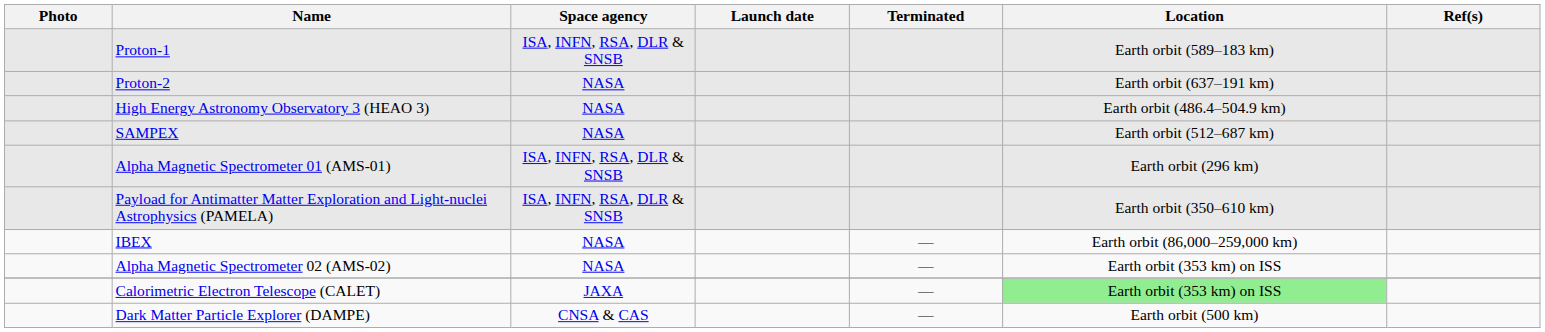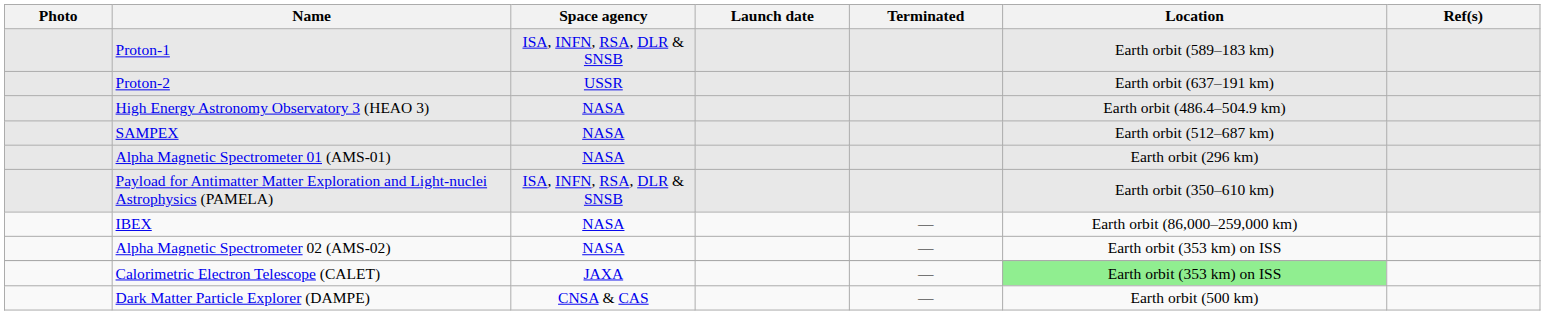 <table class="wikitable sortable sticky-header" style="width:100%; border:0; text-align:center;">
 <tr>
 <th style="width:7% min-width: 100px;" class="unsortable">Photo</th>
 <th style="width:26%;">Name</th>
 <th style="width:12%;">Space agency</th>
 <th style="width:10%;">Launch date</th>
 <th style="width:10%;">Terminated</th>
 <th style="width:25%;">Location</th>
 <th class="unsortable" style="width:10%;">Ref(s)</th>
 </tr>
 <tr style="background:#E8E8E8;">
 <td></td>
 <td align="left"><a href='#'>Proton-1</a></td>
 <td><a href='#'>ISA</a>, <a href='#'>INFN</a>, <a href='#'>RSA</a>, <a href='#'>DLR</a> & <a href='#'>SNSB</a></td>
 <td></td>
 <td></td>
 <td>Earth orbit (589–183 km)</td>
 <td></td>
 </tr>
 <tr style="background:#E8E8E8;">
 <td></td>
 <td align="left"><a href='#'>Proton-2</a></td>
-<td><a href='#'>NASA</a></td>
+<td><a href='#'>USSR</a></td>
 <td></td>
 <td></td>
 <td>Earth orbit (637–191 km)</td>
 <td></td>
 </tr>
 <tr style="background:#E8E8E8;">
 <td></td>
 <td align="left"><a href='#'>High Energy Astronomy Observatory 3</a> (HEAO 3)</td>
 <td><a href='#'>NASA</a></td>
 <td></td>
 <td></td>
 <td>Earth orbit (486.4–504.9 km)</td>
 <td></td>
 </tr>
 <tr style="background:#E8E8E8;">
 <td></td>
 <td style="text-align:left;"><a href='#'>SAMPEX</a></td>
 <td><a href='#'>NASA</a></td>
 <td></td>
 <td></td>
 <td>Earth orbit (512–687 km)</td>
 <td></td>
 </tr>
 <tr style="background:#E8E8E8;">
 <td></td>
 <td align=left><a href='#'>Alpha Magnetic Spectrometer 01</a> (AMS-01)</td>
-<td><a href='#'>ISA</a>, <a href='#'>INFN</a>, <a href='#'>RSA</a>, <a href='#'>DLR</a> & <a href='#'>SNSB</a></td>
+<td><a href='#'>NASA</a></td>
 <td></td>
 <td></td>
 <td>Earth orbit (296 km)</td>
 <td></td>
 </tr>
 <tr style="background:#E8E8E8;">
 <td></td>
 <td style="text-align:left;"><a href='#'>Payload for Antimatter Matter Exploration and Light-nuclei Astrophysics</a> (PAMELA)</td>
 <td><a href='#'>ISA</a>, <a href='#'>INFN</a>, <a href='#'>RSA</a>, <a href='#'>DLR</a> & <a href='#'>SNSB</a></td>
 <td></td>
 <td></td>
 <td>Earth orbit (350–610 km)</td>
 <td></td>
 </tr>
 <tr>
 <td></td>
 <td style="text-align:left;"><a href='#'>IBEX</a></td>
 <td><a href='#'>NASA</a></td>
 <td></td>
 <td>—</td>
 <td>Earth orbit (86,000–259,000 km)</td>
 <td></td>
 </tr>
 <tr>
 <td></td>
 <td style="text-align:left;"><a href='#'>Alpha Magnetic Spectrometer</a> 02 (AMS-02)</td>
 <td><a href='#'>NASA</a></td>
 <td></td>
 <td>—</td>
 <td>Earth orbit (353 km) on ISS</td>
 <td></td>
 </tr>
 <tr>
 </tr>
 <tr>
 <td></td>
 <td style="text-align:left;"><a href='#'>Calorimetric Electron Telescope</a> (CALET)</td>
 <td><a href='#'>JAXA</a></td>
 <td></td>
 <td>—</td>
 <td style="background: lightgreen;">Earth orbit (353 km) on ISS</td>
 <td></td>
 </tr>
 <tr>
 <td></td>
 <td align="left"><a href='#'>Dark Matter Particle Explorer</a> (DAMPE)</td>
 <td><a href='#'>CNSA</a> & <a href='#'>CAS</a></td>
 <td></td>
 <td>—</td>
 <td>Earth orbit (500 km)</td>
 <td></td>
 </tr>
 </table>
